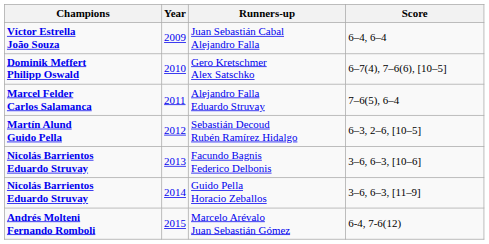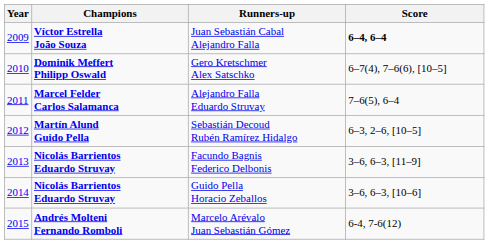 <table class="wikitable" style="font-size:90%">
 <tr>
+<th>Year</th>
 <th width="200">Champions</th>
-<th>Year</th>
 <th width="200">Runners-up</th>
 <th width="175">Score</th>
 </tr>
 <tr>
+<td><a href='#'>2009</a></td>
 <td> <strong><a href='#'>Víctor Estrella</a></strong><br> <strong><a href='#'>João Souza</a></strong></td>
-<td><a href='#'>2009</a></td>
 <td> <a href='#'>Juan Sebastián Cabal</a><br> <a href='#'>Alejandro Falla</a></td>
-<td>6–4, 6–4</td>
+<td><strong>6–4, 6–4</strong></td>
 </tr>
 <tr>
+<td><a href='#'>2010</a></td>
 <td> <strong><a href='#'>Dominik Meffert</a></strong> <br> <strong><a href='#'>Philipp Oswald</a></strong></td>
-<td><a href='#'>2010</a></td>
 <td> <a href='#'>Gero Kretschmer</a> <br> <a href='#'>Alex Satschko</a></td>
 <td>6–7(4), 7–6(6), [10–5]</td>
 </tr>
 <tr>
+<td><a href='#'>2011</a></td>
 <td> <strong><a href='#'>Marcel Felder</a></strong> <br> <strong><a href='#'>Carlos Salamanca</a></strong></td>
-<td><a href='#'>2011</a></td>
 <td> <a href='#'>Alejandro Falla</a> <br> <a href='#'>Eduardo Struvay</a></td>
 <td>7–6(5), 6–4</td>
 </tr>
 <tr>
+<td><a href='#'>2012</a></td>
 <td> <strong><a href='#'>Martín Alund</a></strong> <br> <strong><a href='#'>Guido Pella</a></strong></td>
-<td><a href='#'>2012</a></td>
 <td> <a href='#'>Sebastián Decoud</a> <br> <a href='#'>Rubén Ramírez Hidalgo</a></td>
 <td>6–3, 2–6, [10–5]</td>
 </tr>
 <tr>
+<td><a href='#'>2013</a></td>
 <td> <strong><a href='#'>Nicolás Barrientos</a></strong> <br> <strong><a href='#'>Eduardo Struvay</a></strong></td>
-<td><a href='#'>2013</a></td>
 <td> <a href='#'>Facundo Bagnis</a> <br> <a href='#'>Federico Delbonis</a></td>
+<td>3–6, 6–3, [11–9]</td>
+</tr>
+<tr>
+<td><a href='#'>2014</a></td>
+<td> <strong><a href='#'>Nicolás Barrientos</a></strong><br> <strong><a href='#'>Eduardo Struvay</a></strong></td>
+<td> <a href='#'>Guido Pella</a><br> <a href='#'>Horacio Zeballos</a></td>
 <td>3–6, 6–3, [10–6]</td>
 </tr>
 <tr>
-<td> <strong><a href='#'>Nicolás Barrientos</a></strong><br> <strong><a href='#'>Eduardo Struvay</a></strong></td>
-<td><a href='#'>2014</a></td>
-<td> <a href='#'>Guido Pella</a><br> <a href='#'>Horacio Zeballos</a></td>
-<td>3–6, 6–3, [11–9]</td>
-</tr>
-<tr>
+<td><a href='#'>2015</a></td>
 <td> <strong><a href='#'>Andrés Molteni</a></strong><br> <strong><a href='#'>Fernando Romboli</a></strong></td>
-<td><a href='#'>2015</a></td>
 <td> <a href='#'>Marcelo Arévalo</a><br> <a href='#'>Juan Sebastián Gómez</a></td>
 <td>6-4, 7-6(12)</td>
 </tr>
 </table>
